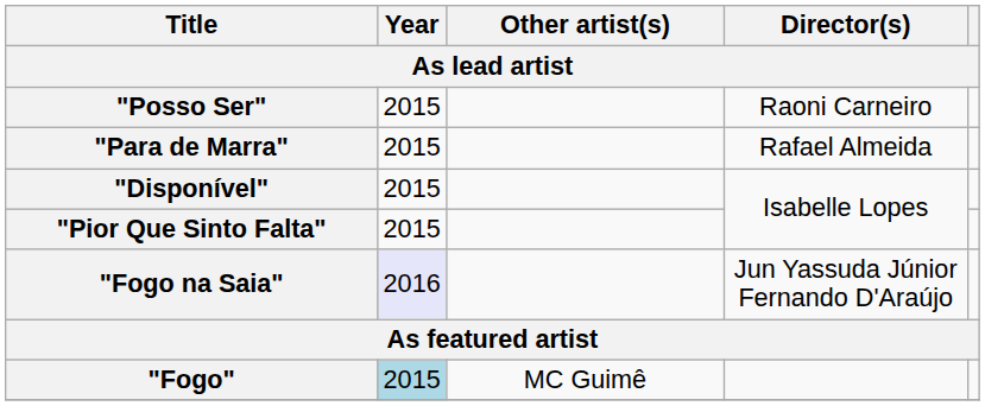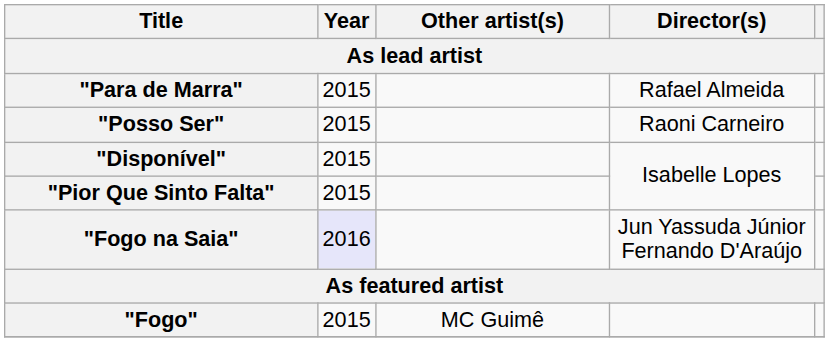 <table class="wikitable plainrowheaders" style="text-align:center;">
 <tr>
 <th scope="col" style="width:16em;">Title</th>
 <th scope="col">Year</th>
 <th scope="col" style="width:12em;">Other artist(s)</th>
 <th scope="col" style="width:10em;">Director(s)</th>
 <th scope="col"></th>
 </tr>
 <tr>
 <th scope="col" colspan="5">As lead artist</th>
 </tr>
 <tr>
+<th scope="row">"Para de Marra"</th>
+<td>2015</td>
+<td></td>
+<td>Rafael Almeida</td>
+<td></td>
+</tr>
+<tr>
 <th scope="row">"Posso Ser"</th>
 <td>2015</td>
 <td></td>
 <td>Raoni Carneiro</td>
-<td></td>
-</tr>
-<tr>
-<th scope="row">"Para de Marra"</th>
-<td>2015</td>
-<td></td>
-<td>Rafael Almeida</td>
 <td></td>
 </tr>
 <tr>
 <th scope="row">"Disponível"</th>
 <td>2015</td>
 <td></td>
 <td rowspan="2">Isabelle Lopes</td>
 <td></td>
 </tr>
 <tr>
 <th scope="row">"Pior Que Sinto Falta"</th>
 <td>2015</td>
 <td></td>
 <td></td>
 </tr>
 <tr>
 <th scope="row">"Fogo na Saia"</th>
 <td style="background: lavender;">2016</td>
 <td></td>
 <td>Jun Yassuda Júnior<br>Fernando D'Araújo</td>
 <td></td>
 </tr>
 <tr>
 <th scope="col" colspan="5">As featured artist</th>
 </tr>
 <tr>
 <th scope="row">"Fogo"</th>
-<td style="background: lightblue;">2015</td>
+<td>2015</td>
 <td>MC Guimê</td>
 <td></td>
 <td></td>
 </tr>
 <tr>
 </tr>
 </table>
